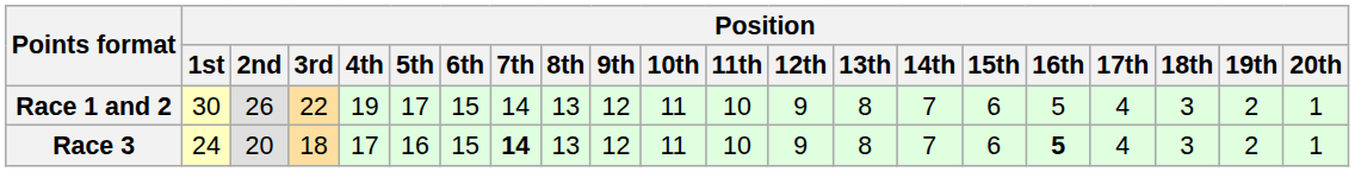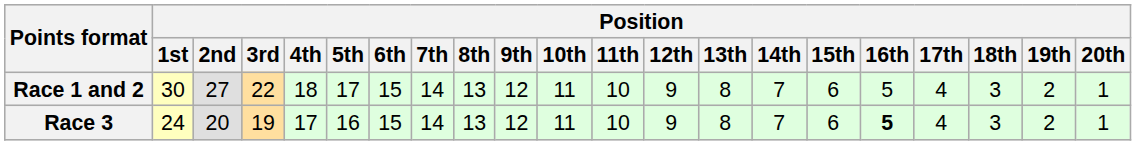 <table class="wikitable" style="font-size:85%; text-align:center">
 <tr style="background:#f9f9f9">
 <th rowspan="2">Points format</th>
 <th colspan="20">Position</th>
 </tr>
 <tr>
 <th>1st</th>
 <th>2nd</th>
 <th>3rd</th>
 <th>4th</th>
 <th>5th</th>
 <th>6th</th>
 <th>7th</th>
 <th>8th</th>
 <th>9th</th>
 <th>10th</th>
 <th>11th</th>
 <th>12th</th>
 <th>13th</th>
 <th>14th</th>
 <th>15th</th>
 <th>16th</th>
 <th>17th</th>
 <th>18th</th>
 <th>19th</th>
 <th>20th</th>
 </tr>
 <tr>
 <th>Race 1 and 2</th>
 <td style="background:#ffffbf;">30</td>
-<td style="background:#dfdfdf;">26</td>
+<td style="background:#dfdfdf;">27</td>
 <td style="background:#ffdf9f;">22</td>
-<td style="background:#dfffdf;">19</td>
+<td style="background:#dfffdf;">18</td>
 <td style="background:#dfffdf;">17</td>
 <td style="background:#dfffdf;">15</td>
 <td style="background:#dfffdf;">14</td>
 <td style="background:#dfffdf;">13</td>
 <td style="background:#dfffdf;">12</td>
 <td style="background:#dfffdf;">11</td>
 <td style="background:#dfffdf;">10</td>
 <td style="background:#dfffdf;">9</td>
 <td style="background:#dfffdf;">8</td>
 <td style="background:#dfffdf;">7</td>
 <td style="background:#dfffdf;">6</td>
 <td style="background:#dfffdf;">5</td>
 <td style="background:#dfffdf;">4</td>
 <td style="background:#dfffdf;">3</td>
 <td style="background:#dfffdf;">2</td>
 <td style="background:#dfffdf;">1</td>
 </tr>
 <tr>
 <th>Race 3</th>
 <td style="background:#ffffbf;">24</td>
 <td style="background:#dfdfdf;">20</td>
-<td style="background:#ffdf9f;">18</td>
+<td style="background:#ffdf9f;">19</td>
 <td style="background:#dfffdf;">17</td>
 <td style="background:#dfffdf;">16</td>
 <td style="background:#dfffdf;">15</td>
-<td style="background:#dfffdf;"><strong>14</strong></td>
+<td style="background:#dfffdf;">14</td>
 <td style="background:#dfffdf;">13</td>
 <td style="background:#dfffdf;">12</td>
 <td style="background:#dfffdf;">11</td>
 <td style="background:#dfffdf;">10</td>
 <td style="background:#dfffdf;">9</td>
 <td style="background:#dfffdf;">8</td>
 <td style="background:#dfffdf;">7</td>
 <td style="background:#dfffdf;">6</td>
 <td style="background:#dfffdf;"><strong>5</strong></td>
 <td style="background:#dfffdf;">4</td>
 <td style="background:#dfffdf;">3</td>
 <td style="background:#dfffdf;">2</td>
 <td style="background:#dfffdf;">1</td>
 </tr>
 </table>
